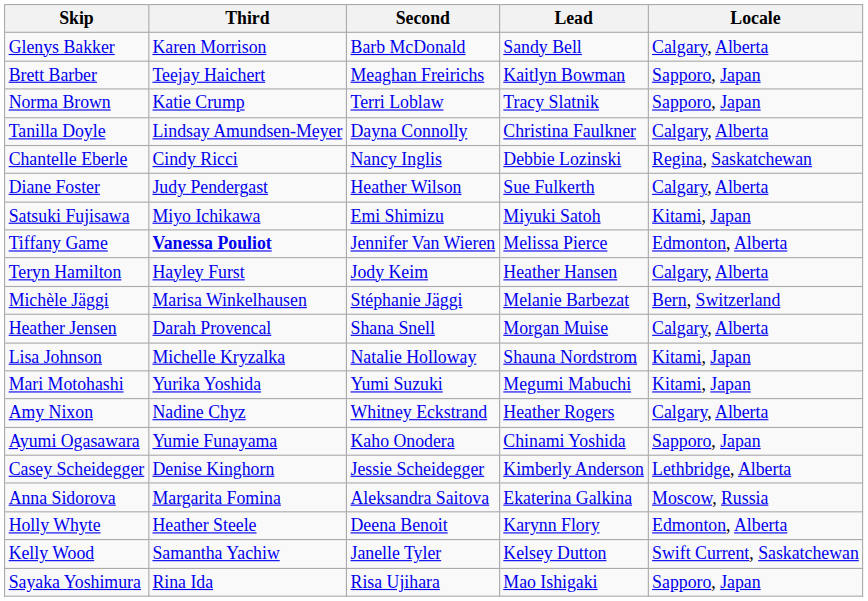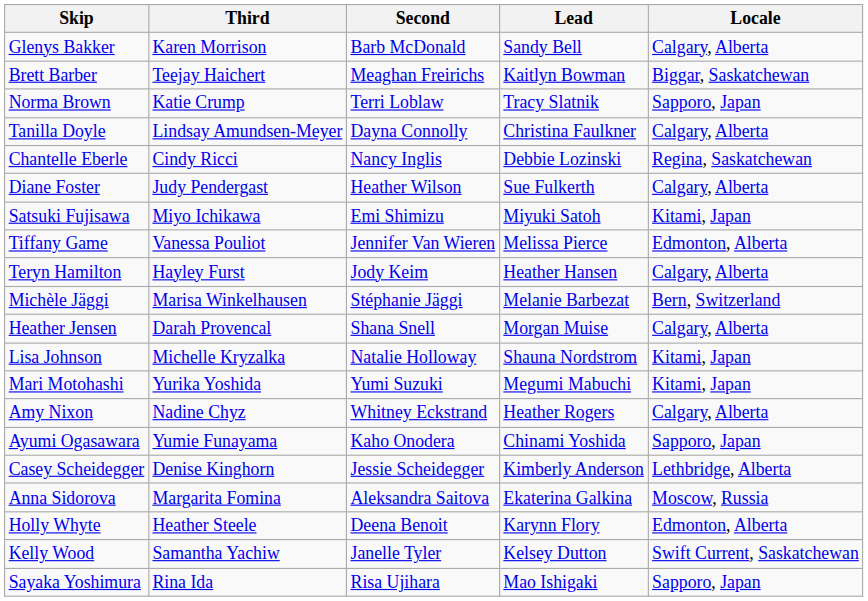 <table class=wikitable>
 <tr>
 <th>Skip</th>
 <th>Third</th>
 <th>Second</th>
 <th>Lead</th>
 <th>Locale</th>
 </tr>
 <tr>
 <td><a href='#'>Glenys Bakker</a></td>
 <td><a href='#'>Karen Morrison</a></td>
 <td><a href='#'>Barb McDonald</a></td>
 <td><a href='#'>Sandy Bell</a></td>
 <td> <a href='#'>Calgary</a>, <a href='#'>Alberta</a></td>
 </tr>
 <tr>
 <td><a href='#'>Brett Barber</a></td>
 <td><a href='#'>Teejay Haichert</a></td>
 <td><a href='#'>Meaghan Freirichs</a></td>
 <td><a href='#'>Kaitlyn Bowman</a></td>
-<td> <a href='#'>Sapporo</a>, <a href='#'>Japan</a></td>
+<td> <a href='#'>Biggar</a>, <a href='#'>Saskatchewan</a></td>
 </tr>
 <tr>
 <td><a href='#'>Norma Brown</a></td>
 <td><a href='#'>Katie Crump</a></td>
 <td><a href='#'>Terri Loblaw</a></td>
 <td><a href='#'>Tracy Slatnik</a></td>
 <td> <a href='#'>Sapporo</a>, <a href='#'>Japan</a></td>
 </tr>
 <tr>
 <td><a href='#'>Tanilla Doyle</a></td>
 <td><a href='#'>Lindsay Amundsen-Meyer</a></td>
 <td><a href='#'>Dayna Connolly</a></td>
 <td><a href='#'>Christina Faulkner</a></td>
 <td> <a href='#'>Calgary</a>, <a href='#'>Alberta</a></td>
 </tr>
 <tr>
 <td><a href='#'>Chantelle Eberle</a></td>
 <td><a href='#'>Cindy Ricci</a></td>
 <td><a href='#'>Nancy Inglis</a></td>
 <td><a href='#'>Debbie Lozinski</a></td>
 <td> <a href='#'>Regina</a>, <a href='#'>Saskatchewan</a></td>
 </tr>
 <tr>
 <td><a href='#'>Diane Foster</a></td>
 <td><a href='#'>Judy Pendergast</a></td>
 <td><a href='#'>Heather Wilson</a></td>
 <td><a href='#'>Sue Fulkerth</a></td>
 <td> <a href='#'>Calgary</a>, <a href='#'>Alberta</a></td>
 </tr>
 <tr>
 <td><a href='#'>Satsuki Fujisawa</a></td>
 <td><a href='#'>Miyo Ichikawa</a></td>
 <td><a href='#'>Emi Shimizu</a></td>
 <td><a href='#'>Miyuki Satoh</a></td>
 <td> <a href='#'>Kitami</a>, <a href='#'>Japan</a></td>
 </tr>
 <tr>
 <td><a href='#'>Tiffany Game</a></td>
-<td><strong><a href='#'>Vanessa Pouliot</a></strong></td>
+<td><a href='#'>Vanessa Pouliot</a></td>
 <td><a href='#'>Jennifer Van Wieren</a></td>
 <td><a href='#'>Melissa Pierce</a></td>
 <td> <a href='#'>Edmonton</a>, <a href='#'>Alberta</a></td>
 </tr>
 <tr>
 <td><a href='#'>Teryn Hamilton</a></td>
 <td><a href='#'>Hayley Furst</a></td>
 <td><a href='#'>Jody Keim</a></td>
 <td><a href='#'>Heather Hansen</a></td>
 <td> <a href='#'>Calgary</a>, <a href='#'>Alberta</a></td>
 </tr>
 <tr>
 <td><a href='#'>Michèle Jäggi</a></td>
 <td><a href='#'>Marisa Winkelhausen</a></td>
 <td><a href='#'>Stéphanie Jäggi</a></td>
 <td><a href='#'>Melanie Barbezat</a></td>
 <td> <a href='#'>Bern</a>, <a href='#'>Switzerland</a></td>
 </tr>
 <tr>
 <td><a href='#'>Heather Jensen</a></td>
 <td><a href='#'>Darah Provencal</a></td>
 <td><a href='#'>Shana Snell</a></td>
 <td><a href='#'>Morgan Muise</a></td>
 <td> <a href='#'>Calgary</a>, <a href='#'>Alberta</a></td>
 </tr>
 <tr>
 <td><a href='#'>Lisa Johnson</a></td>
 <td><a href='#'>Michelle Kryzalka</a></td>
 <td><a href='#'>Natalie Holloway</a></td>
 <td><a href='#'>Shauna Nordstrom</a></td>
 <td> <a href='#'>Kitami</a>, <a href='#'>Japan</a></td>
 </tr>
 <tr>
 <td><a href='#'>Mari Motohashi</a></td>
 <td><a href='#'>Yurika Yoshida</a></td>
 <td><a href='#'>Yumi Suzuki</a></td>
 <td><a href='#'>Megumi Mabuchi</a></td>
 <td> <a href='#'>Kitami</a>, <a href='#'>Japan</a></td>
 </tr>
 <tr>
 <td><a href='#'>Amy Nixon</a></td>
 <td><a href='#'>Nadine Chyz</a></td>
 <td><a href='#'>Whitney Eckstrand</a></td>
 <td><a href='#'>Heather Rogers</a></td>
 <td> <a href='#'>Calgary</a>, <a href='#'>Alberta</a></td>
 </tr>
 <tr>
 <td><a href='#'>Ayumi Ogasawara</a></td>
 <td><a href='#'>Yumie Funayama</a></td>
 <td><a href='#'>Kaho Onodera</a></td>
 <td><a href='#'>Chinami Yoshida</a></td>
 <td> <a href='#'>Sapporo</a>, <a href='#'>Japan</a></td>
 </tr>
 <tr>
 <td><a href='#'>Casey Scheidegger</a></td>
 <td><a href='#'>Denise Kinghorn</a></td>
 <td><a href='#'>Jessie Scheidegger</a></td>
 <td><a href='#'>Kimberly Anderson</a></td>
 <td> <a href='#'>Lethbridge</a>, <a href='#'>Alberta</a></td>
 </tr>
 <tr>
 <td><a href='#'>Anna Sidorova</a></td>
 <td><a href='#'>Margarita Fomina</a></td>
 <td><a href='#'>Aleksandra Saitova</a></td>
 <td><a href='#'>Ekaterina Galkina</a></td>
 <td> <a href='#'>Moscow</a>, <a href='#'>Russia</a></td>
 </tr>
 <tr>
 <td><a href='#'>Holly Whyte</a></td>
 <td><a href='#'>Heather Steele</a></td>
 <td><a href='#'>Deena Benoit</a></td>
 <td><a href='#'>Karynn Flory</a></td>
 <td> <a href='#'>Edmonton</a>, <a href='#'>Alberta</a></td>
 </tr>
 <tr>
 <td><a href='#'>Kelly Wood</a></td>
 <td><a href='#'>Samantha Yachiw</a></td>
 <td><a href='#'>Janelle Tyler</a></td>
 <td><a href='#'>Kelsey Dutton</a></td>
 <td> <a href='#'>Swift Current</a>, <a href='#'>Saskatchewan</a></td>
 </tr>
 <tr>
 <td><a href='#'>Sayaka Yoshimura</a></td>
 <td><a href='#'>Rina Ida</a></td>
 <td><a href='#'>Risa Ujihara</a></td>
 <td><a href='#'>Mao Ishigaki</a></td>
 <td> <a href='#'>Sapporo</a>, <a href='#'>Japan</a></td>
 </tr>
 </table>
